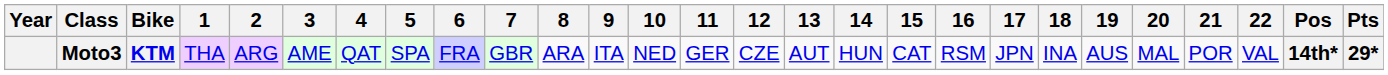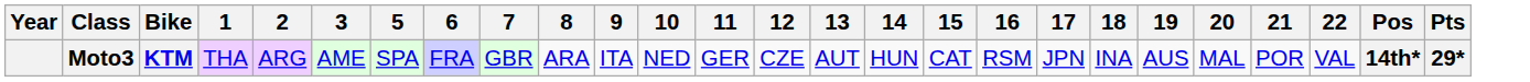 <table class="wikitable" style="text-align:center;">
 <tr>
 <th>Year</th>
 <th>Class</th>
 <th>Bike</th>
 <th>1</th>
 <th>2</th>
 <th>3</th>
-<th>4</th>
 <th>5</th>
 <th>6</th>
 <th>7</th>
 <th>8</th>
 <th>9</th>
 <th>10</th>
 <th>11</th>
 <th>12</th>
 <th>13</th>
 <th>14</th>
 <th>15</th>
 <th>16</th>
 <th>17</th>
 <th>18</th>
 <th>19</th>
 <th>20</th>
 <th>21</th>
 <th>22</th>
 <th>Pos</th>
 <th>Pts</th>
 </tr>
 <tr>
 <th></th>
 <th>Moto3</th>
 <th><a href='#'>KTM</a></th>
 <td style="background:#efcfff;"><a href='#'>THA</a><br></td>
 <td style="background:#efcfff;"><a href='#'>ARG</a><br></td>
 <td style="background:#DFFFDF;"><a href='#'>AME</a><br></td>
-<td style="background:#DFFFDF;"><a href='#'>QAT</a><br></td>
 <td style="background:#DFFFDF;"><a href='#'>SPA</a><br></td>
 <td style="background:#cfcfff;"><a href='#'>FRA</a><br></td>
 <td style="background:#DFFFDF;"><a href='#'>GBR</a><br></td>
 <td style="background:#;"><a href='#'>ARA</a><br></td>
 <td style="background:#;"><a href='#'>ITA</a><br></td>
 <td style="background:#;"><a href='#'>NED</a><br></td>
 <td style="background:#;"><a href='#'>GER</a><br></td>
 <td style="background:#;"><a href='#'>CZE</a><br></td>
 <td style="background:#;"><a href='#'>AUT</a><br></td>
 <td style="background:#;"><a href='#'>HUN</a><br></td>
 <td style="background:#;"><a href='#'>CAT</a><br></td>
 <td style="background:#;"><a href='#'>RSM</a><br></td>
 <td style="background:#;"><a href='#'>JPN</a><br></td>
 <td style="background:#;"><a href='#'>INA</a><br></td>
 <td style="background:#;"><a href='#'>AUS</a><br></td>
 <td style="background:#;"><a href='#'>MAL</a><br></td>
 <td style="background:#;"><a href='#'>POR</a><br></td>
 <td style="background:#;"><a href='#'>VAL</a><br></td>
 <th>14th*</th>
 <th>29*</th>
 </tr>
 </table>
